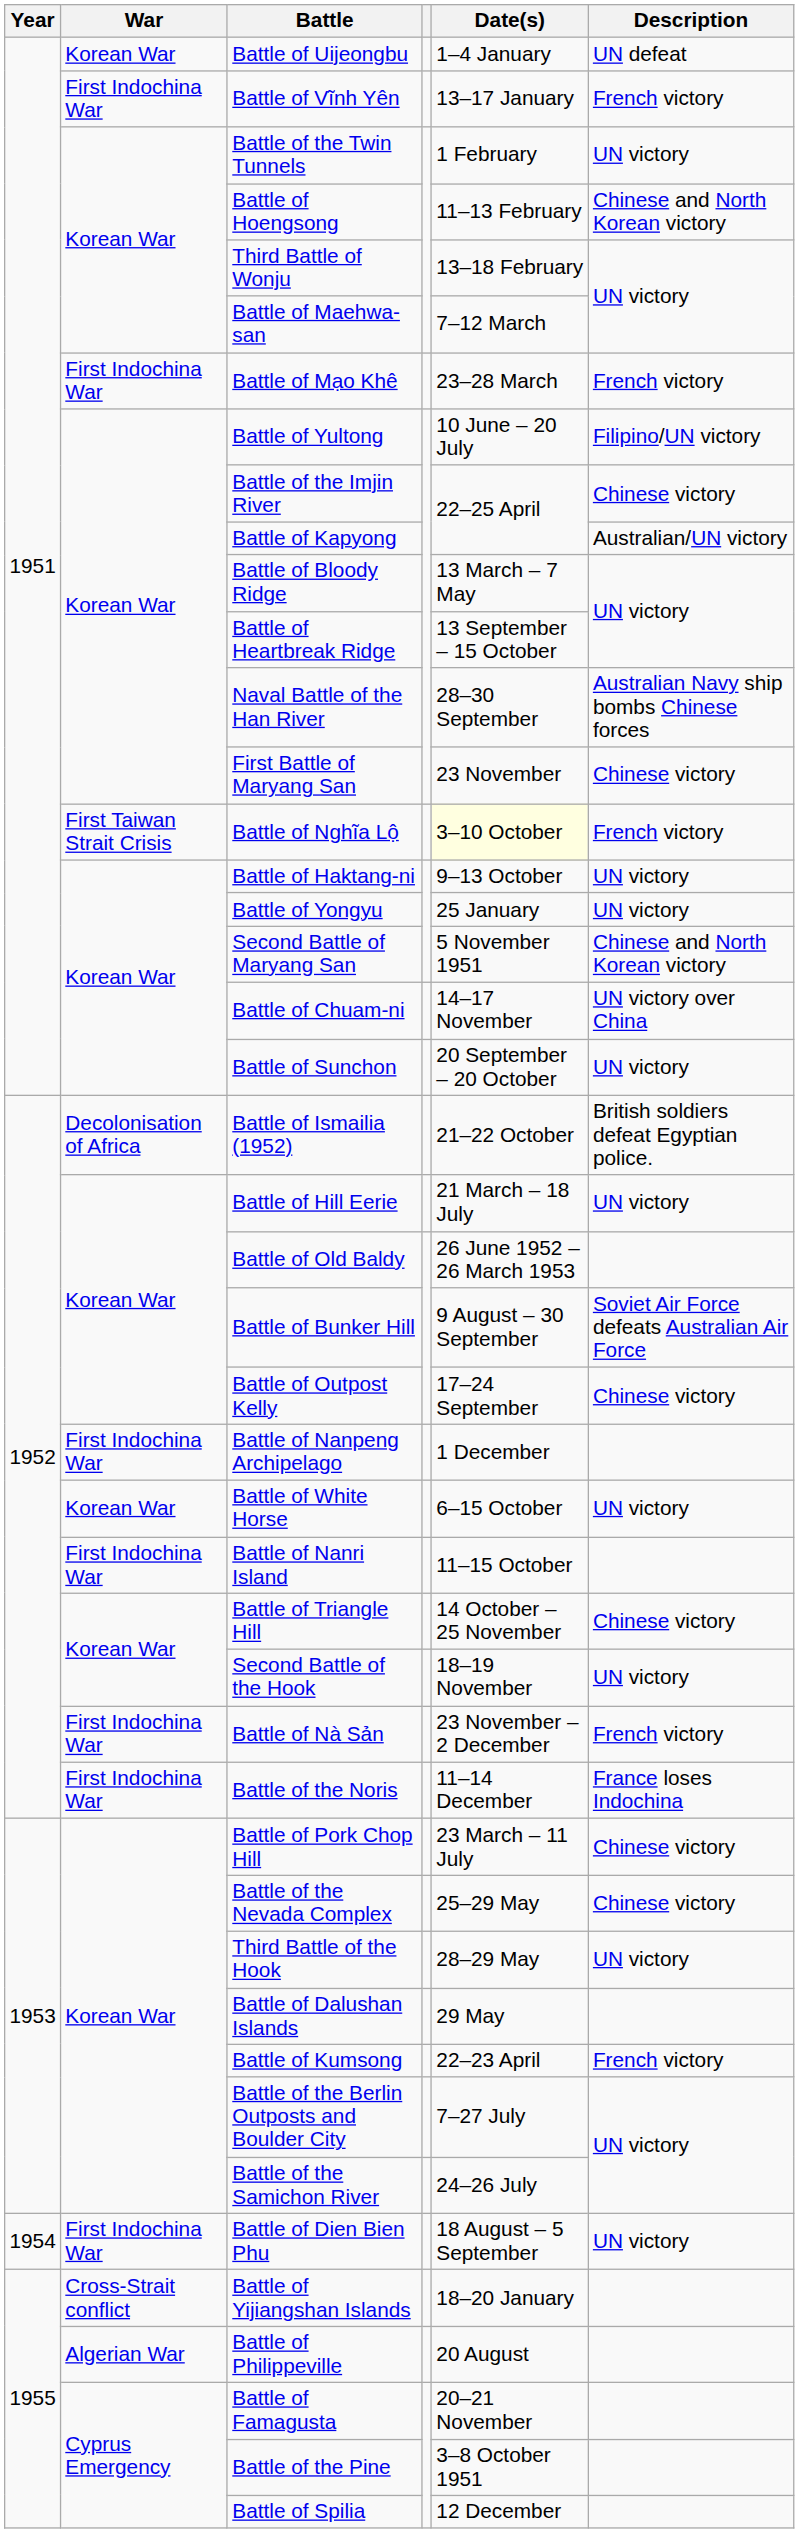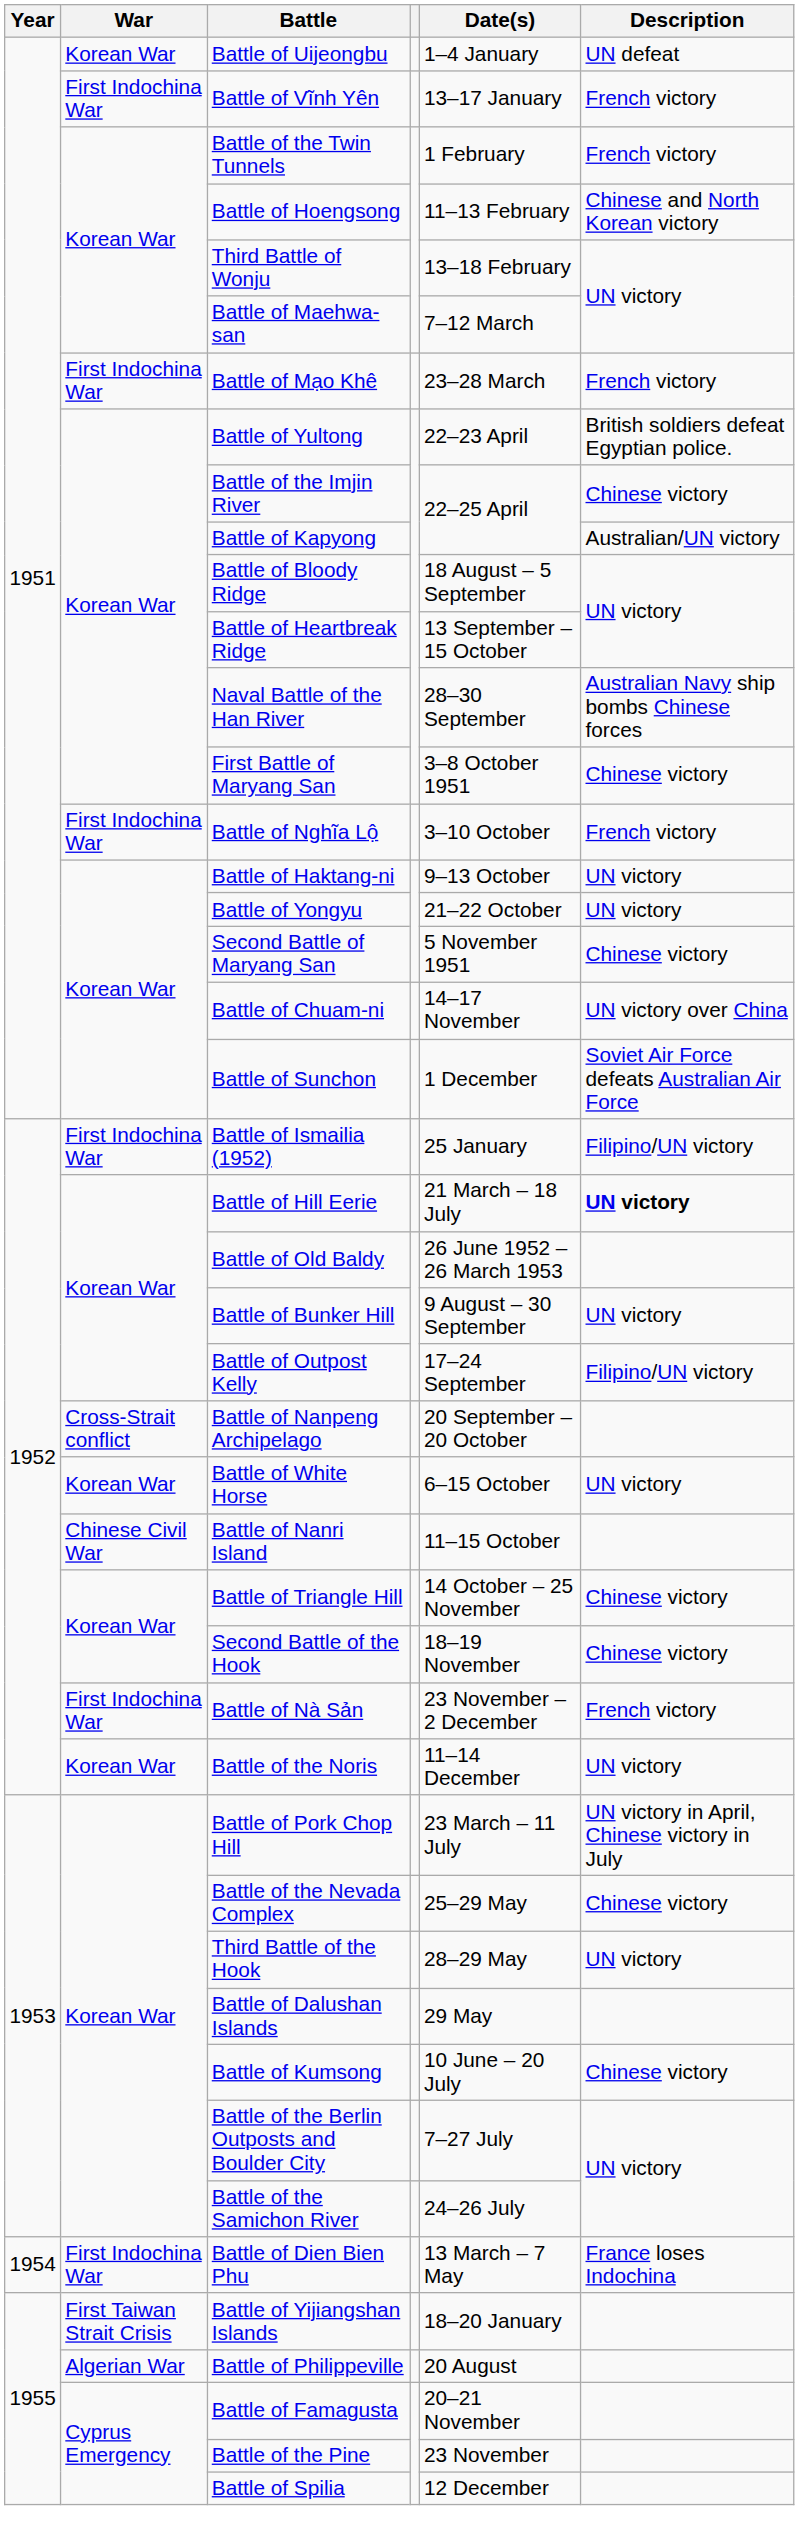 <table class="wikitable sortable">
 <tr>
 <th class="unsortable">Year</th>
 <th>War</th>
 <th class="unsortable">Battle</th>
 <th></th>
 <th>Date(s)</th>
 <th class="unsortable">Description</th>
 </tr>
 <tr>
 <td rowspan="20">1951</td>
 <td><a href='#'>Korean War</a></td>
 <td><a href='#'>Battle of Uijeongbu</a></td>
 <td></td>
 <td>1–4 January</td>
 <td><a href='#'>UN</a> defeat</td>
 </tr>
 <tr>
 <td><a href='#'>First Indochina War</a></td>
 <td><a href='#'>Battle of Vĩnh Yên</a></td>
 <td></td>
 <td>13–17 January</td>
 <td><a href='#'>French</a> victory</td>
 </tr>
 <tr>
 <td rowspan="4"><a href='#'>Korean War</a></td>
 <td><a href='#'>Battle of the Twin Tunnels</a></td>
 <td rowspan="4"></td>
 <td>1 February</td>
-<td><a href='#'>UN</a> victory</td>
+<td><a href='#'>French</a> victory</td>
 </tr>
 <tr>
 <td><a href='#'>Battle of Hoengsong</a></td>
 <td>11–13 February</td>
 <td><a href='#'>Chinese</a> and <a href='#'>North Korean</a> victory</td>
 </tr>
 <tr>
 <td><a href='#'>Third Battle of Wonju</a></td>
 <td>13–18 February</td>
 <td rowspan="2"><a href='#'>UN</a> victory</td>
 </tr>
 <tr>
 <td><a href='#'>Battle of Maehwa-san</a></td>
 <td>7–12 March</td>
 </tr>
 <tr>
 <td><a href='#'>First Indochina War</a></td>
 <td><a href='#'>Battle of Mạo Khê</a></td>
 <td></td>
 <td>23–28 March</td>
 <td><a href='#'>French</a> victory</td>
 </tr>
 <tr>
 <td rowspan="7"><a href='#'>Korean War</a></td>
 <td><a href='#'>Battle of Yultong</a></td>
 <td rowspan="7"></td>
-<td>10 June – 20 July</td>
-<td><a href='#'>Filipino</a>/<a href='#'>UN</a> victory</td>
+<td>22–23 April</td>
+<td>British soldiers defeat Egyptian police.</td>
 </tr>
 <tr>
 <td><a href='#'>Battle of the Imjin River</a></td>
 <td rowspan="2">22–25 April</td>
 <td><a href='#'>Chinese</a> victory</td>
 </tr>
 <tr>
 <td><a href='#'>Battle of Kapyong</a></td>
 <td>Australian/<a href='#'>UN</a> victory</td>
 </tr>
 <tr>
 <td><a href='#'>Battle of Bloody Ridge</a></td>
-<td>13 March – 7 May</td>
+<td>18 August – 5 September</td>
 <td rowspan="2"><a href='#'>UN</a> victory</td>
 </tr>
 <tr>
 <td><a href='#'>Battle of Heartbreak Ridge</a></td>
 <td>13 September – 15 October</td>
 </tr>
 <tr>
 <td><a href='#'>Naval Battle of the Han River</a></td>
 <td>28–30 September</td>
 <td><a href='#'>Australian Navy</a> ship bombs <a href='#'>Chinese</a> forces</td>
 </tr>
 <tr>
 <td><a href='#'>First Battle of Maryang San</a></td>
-<td>23 November</td>
+<td>3–8 October 1951</td>
 <td><a href='#'>Chinese</a> victory</td>
 </tr>
 <tr>
-<td><a href='#'>First Taiwan Strait Crisis</a></td>
+<td><a href='#'>First Indochina War</a></td>
 <td><a href='#'>Battle of Nghĩa Lộ</a></td>
 <td></td>
-<td style="background: lightyellow;">3–10 October</td>
+<td>3–10 October</td>
 <td><a href='#'>French</a> victory</td>
 </tr>
 <tr>
 <td rowspan="5"><a href='#'>Korean War</a></td>
 <td><a href='#'>Battle of Haktang-ni</a></td>
 <td rowspan="3"></td>
 <td>9–13 October</td>
 <td><a href='#'>UN</a> victory</td>
 </tr>
 <tr>
 <td><a href='#'>Battle of Yongyu</a></td>
-<td>25 January</td>
+<td>21–22 October</td>
 <td><a href='#'>UN</a> victory</td>
 </tr>
 <tr>
 <td><a href='#'>Second Battle of Maryang San</a></td>
 <td>5 November 1951</td>
-<td><a href='#'>Chinese</a> and <a href='#'>North Korean</a> victory</td>
+<td><a href='#'>Chinese</a> victory</td>
 </tr>
 <tr>
 <td><a href='#'>Battle of Chuam-ni</a></td>
 <td></td>
 <td>14–17 November</td>
 <td><a href='#'>UN</a> victory over <a href='#'>China</a></td>
 </tr>
 <tr>
 <td><a href='#'>Battle of Sunchon</a></td>
 <td></td>
-<td>20 September – 20 October</td>
-<td><a href='#'>UN</a> victory</td>
+<td>1 December</td>
+<td><a href='#'>Soviet Air Force</a> defeats <a href='#'>Australian Air Force</a></td>
 </tr>
 <tr>
 <td rowspan="12">1952</td>
-<td><a href='#'>Decolonisation of Africa</a></td>
+<td><a href='#'>First Indochina War</a></td>
 <td><a href='#'>Battle of Ismailia (1952)</a></td>
 <td></td>
-<td>21–22 October</td>
-<td>British soldiers defeat Egyptian police.</td>
+<td>25 January</td>
+<td><a href='#'>Filipino</a>/<a href='#'>UN</a> victory</td>
 </tr>
 <tr>
 <td rowspan="4"><a href='#'>Korean War</a></td>
 <td><a href='#'>Battle of Hill Eerie</a></td>
 <td></td>
 <td>21 March – 18 July</td>
-<td><a href='#'>UN</a> victory</td>
+<td><strong><a href='#'>UN</a> victory</strong></td>
 </tr>
 <tr>
 <td><a href='#'>Battle of Old Baldy</a></td>
 <td rowspan="3"></td>
 <td>26 June 1952 – 26 March 1953</td>
 <td></td>
 </tr>
 <tr>
 <td><a href='#'>Battle of Bunker Hill</a></td>
 <td>9 August – 30 September</td>
-<td><a href='#'>Soviet Air Force</a> defeats <a href='#'>Australian Air Force</a></td>
+<td><a href='#'>UN</a> victory</td>
 </tr>
 <tr>
 <td><a href='#'>Battle of Outpost Kelly</a></td>
 <td>17–24 September</td>
-<td><a href='#'>Chinese</a> victory</td>
+<td><a href='#'>Filipino</a>/<a href='#'>UN</a> victory</td>
 </tr>
 <tr>
-<td><a href='#'>First Indochina War</a></td>
+<td><a href='#'>Cross-Strait conflict</a></td>
 <td><a href='#'>Battle of Nanpeng Archipelago</a></td>
 <td></td>
-<td>1 December</td>
+<td>20 September – 20 October</td>
 <td></td>
 </tr>
 <tr>
 <td><a href='#'>Korean War</a></td>
 <td><a href='#'>Battle of White Horse</a></td>
 <td></td>
 <td>6–15 October</td>
 <td><a href='#'>UN</a> victory</td>
 </tr>
 <tr>
-<td><a href='#'>First Indochina War</a></td>
+<td><a href='#'>Chinese Civil War</a></td>
 <td><a href='#'>Battle of Nanri Island</a></td>
 <td></td>
 <td>11–15 October</td>
 <td></td>
 </tr>
 <tr>
 <td rowspan="2"><a href='#'>Korean War</a></td>
 <td><a href='#'>Battle of Triangle Hill</a></td>
 <td></td>
 <td>14 October – 25 November</td>
 <td><a href='#'>Chinese</a> victory</td>
 </tr>
 <tr>
 <td><a href='#'>Second Battle of the Hook</a></td>
 <td></td>
 <td>18–19 November</td>
-<td><a href='#'>UN</a> victory</td>
+<td><a href='#'>Chinese</a> victory</td>
 </tr>
 <tr>
 <td><a href='#'>First Indochina War</a></td>
 <td><a href='#'>Battle of Nà Sản</a></td>
 <td></td>
 <td>23 November – 2 December</td>
 <td><a href='#'>French</a> victory</td>
 </tr>
 <tr>
-<td><a href='#'>First Indochina War</a></td>
+<td><a href='#'>Korean War</a></td>
 <td><a href='#'>Battle of the Noris</a></td>
 <td></td>
 <td>11–14 December</td>
-<td><a href='#'>France</a> loses <a href='#'>Indochina</a></td>
+<td><a href='#'>UN</a> victory</td>
 </tr>
 <tr>
 <td rowspan="7">1953</td>
 <td rowspan="7"><a href='#'>Korean War</a></td>
 <td><a href='#'>Battle of Pork Chop Hill</a></td>
 <td></td>
 <td>23 March – 11 July</td>
-<td><a href='#'>Chinese</a> victory</td>
+<td><a href='#'>UN</a> victory in April, <a href='#'>Chinese</a> victory in July</td>
 </tr>
 <tr>
 <td><a href='#'>Battle of the Nevada Complex</a></td>
 <td></td>
 <td>25–29 May</td>
 <td><a href='#'>Chinese</a> victory</td>
 </tr>
 <tr>
 <td><a href='#'>Third Battle of the Hook</a></td>
 <td></td>
 <td>28–29 May</td>
 <td><a href='#'>UN</a> victory</td>
 </tr>
 <tr>
 <td><a href='#'>Battle of Dalushan Islands</a></td>
 <td></td>
 <td>29 May</td>
 <td></td>
 </tr>
 <tr>
 <td><a href='#'>Battle of Kumsong</a></td>
 <td></td>
-<td>22–23 April</td>
-<td><a href='#'>French</a> victory</td>
+<td>10 June – 20 July</td>
+<td><a href='#'>Chinese</a> victory</td>
 </tr>
 <tr>
 <td><a href='#'>Battle of the Berlin Outposts and Boulder City</a></td>
 <td></td>
 <td>7–27 July</td>
 <td rowspan="2"><a href='#'>UN</a> victory</td>
 </tr>
 <tr>
 <td><a href='#'>Battle of the Samichon River</a></td>
 <td></td>
 <td>24–26 July</td>
 </tr>
 <tr>
 <td>1954</td>
 <td><a href='#'>First Indochina War</a></td>
 <td><a href='#'>Battle of Dien Bien Phu</a></td>
 <td></td>
-<td>18 August – 5 September</td>
-<td><a href='#'>UN</a> victory</td>
+<td>13 March – 7 May</td>
+<td><a href='#'>France</a> loses <a href='#'>Indochina</a></td>
 </tr>
 <tr>
 <td rowspan="5">1955</td>
-<td><a href='#'>Cross-Strait conflict</a></td>
+<td><a href='#'>First Taiwan Strait Crisis</a></td>
 <td><a href='#'>Battle of Yijiangshan Islands</a></td>
 <td></td>
 <td>18–20 January</td>
 <td></td>
 </tr>
 <tr>
 <td><a href='#'>Algerian War</a></td>
 <td><a href='#'>Battle of Philippeville</a></td>
 <td></td>
 <td>20 August</td>
 <td></td>
 </tr>
 <tr>
 <td rowspan="3"><a href='#'>Cyprus Emergency</a></td>
 <td><a href='#'>Battle of Famagusta</a></td>
 <td rowspan="3"></td>
 <td>20–21 November</td>
 <td></td>
 </tr>
 <tr>
 <td><a href='#'>Battle of the Pine</a></td>
-<td>3–8 October 1951</td>
+<td>23 November</td>
 <td></td>
 </tr>
 <tr>
 <td><a href='#'>Battle of Spilia</a></td>
 <td>12 December</td>
 <td></td>
 </tr>
 </table>
